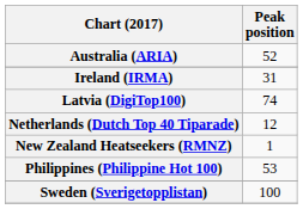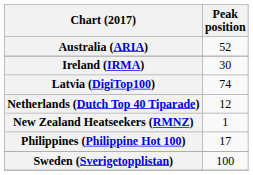 <table class="wikitable sortable plainrowheaders" style="text-align:center">
 <tr>
 <th scope="col">Chart (2017)</th>
 <th scope="col">Peak<br> position</th>
 </tr>
 <tr>
 <th scope="row">Australia (<a href='#'>ARIA</a>)</th>
 <td>52</td>
 </tr>
 <tr>
 </tr>
 <tr>
 </tr>
 <tr>
 </tr>
 <tr>
 </tr>
 <tr>
 </tr>
 <tr>
 </tr>
 <tr>
 </tr>
 <tr>
 </tr>
 <tr>
 </tr>
 <tr>
 <th scope="row">Ireland (<a href='#'>IRMA</a>)</th>
-<td>31</td>
+<td>30</td>
 </tr>
 <tr>
 <th scope="row">Latvia (<a href='#'>DigiTop100</a>)</th>
 <td>74</td>
 </tr>
 <tr>
 <th scope="row">Netherlands (<a href='#'>Dutch Top 40 Tiparade</a>)</th>
 <td>12</td>
 </tr>
 <tr>
 <th scope="row">New Zealand Heatseekers (<a href='#'>RMNZ</a>)</th>
 <td>1</td>
 </tr>
 <tr>
 <th scope="row">Philippines (<a href='#'>Philippine Hot 100</a>)</th>
-<td>53</td>
+<td>17</td>
 </tr>
 <tr>
 </tr>
 <tr>
 </tr>
 <tr>
 </tr>
 <tr>
 <th scope="row">Sweden (<a href='#'>Sverigetopplistan</a>)</th>
 <td>100</td>
 </tr>
 <tr>
 </tr>
 <tr>
 </tr>
 <tr>
 </tr>
 <tr>
 </tr>
 </table>
